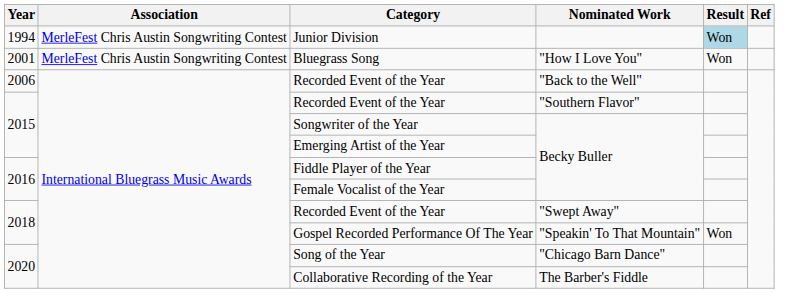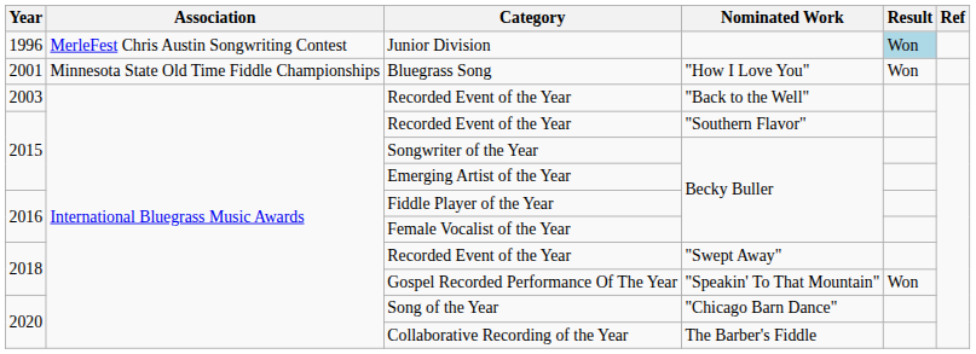 <table class="wikitable">
 <tr>
 <th>Year</th>
 <th>Association</th>
 <th>Category</th>
 <th>Nominated Work</th>
 <th>Result</th>
 <th>Ref</th>
 </tr>
 <tr>
-<td>1994</td>
+<td>1996</td>
 <td><a href='#'>MerleFest</a> Chris Austin Songwriting Contest</td>
 <td>Junior Division</td>
 <td></td>
 <td style="background: lightblue;">Won</td>
 <td></td>
 </tr>
 <tr>
 <td>2001</td>
-<td><a href='#'>MerleFest</a> Chris Austin Songwriting Contest</td>
+<td>Minnesota State Old Time Fiddle Championships</td>
 <td>Bluegrass Song</td>
 <td>"How I Love You"</td>
 <td>Won</td>
 <td></td>
 </tr>
 <tr>
-<td>2006</td>
+<td>2003</td>
 <td rowspan="10"><a href='#'>International Bluegrass Music Awards</a></td>
 <td>Recorded Event of the Year</td>
 <td>"Back to the Well"</td>
 <td></td>
 <td rowspan="10"></td>
 </tr>
 <tr>
 <td rowspan=3>2015</td>
 <td>Recorded Event of the Year</td>
 <td>"Southern Flavor"</td>
 <td></td>
 </tr>
 <tr>
 <td>Songwriter of the Year</td>
 <td rowspan=4>Becky Buller</td>
 <td></td>
 </tr>
 <tr>
 <td>Emerging Artist of the Year</td>
 <td></td>
 </tr>
 <tr>
 <td rowspan=2>2016</td>
 <td>Fiddle Player of the Year</td>
 <td></td>
 </tr>
 <tr>
 <td>Female Vocalist of the Year</td>
 <td></td>
 </tr>
 <tr>
 <td rowspan="2">2018</td>
 <td>Recorded Event of the Year</td>
 <td>"Swept Away"</td>
 <td></td>
 </tr>
 <tr>
 <td>Gospel Recorded Performance Of The Year</td>
 <td>"Speakin' To That Mountain"</td>
 <td>Won</td>
 </tr>
 <tr>
 <td rowspan=2>2020</td>
 <td>Song of the Year</td>
 <td>"Chicago Barn Dance"</td>
 <td></td>
 </tr>
 <tr>
 <td>Collaborative Recording of the Year</td>
 <td>The Barber's Fiddle</td>
 <td></td>
 </tr>
 </table>
